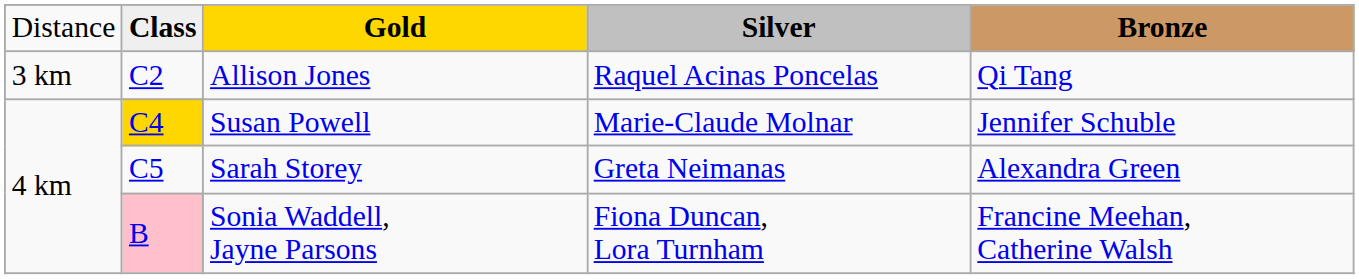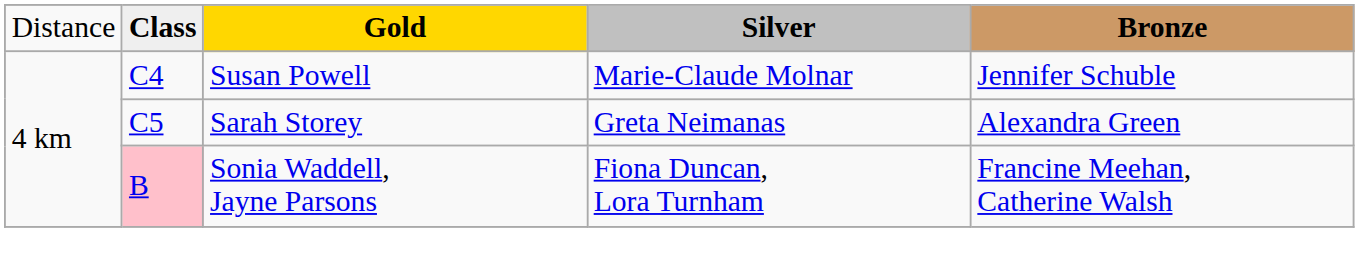 <table class="wikitable" style="text-align:left">
 <tr align="center">
 <td>Distance</td>
 <td bgcolor=efefef><strong>Class</strong></td>
 <td width=200 bgcolor=gold><strong>Gold</strong></td>
 <td width=200 bgcolor=silver><strong>Silver</strong></td>
 <td width=200 bgcolor=CC9966><strong>Bronze</strong></td>
 </tr>
 <tr>
-<td rowspan="1">3 km</td>
-<td><a href='#'>C2</a></td>
-<td><a href='#'>Allison Jones</a><br><em></em></td>
-<td><a href='#'>Raquel Acinas Poncelas</a><br><em></em></td>
-<td><a href='#'>Qi Tang</a><br><em></em></td>
-</tr>
-<tr>
 <td rowspan="3">4 km</td>
-<td style="background: gold;"><a href='#'>C4</a></td>
+<td><a href='#'>C4</a></td>
 <td><a href='#'>Susan Powell</a><br><em></em></td>
 <td><a href='#'>Marie-Claude Molnar</a><br><em></em></td>
 <td><a href='#'>Jennifer Schuble</a><br><em></em></td>
 </tr>
 <tr>
 <td><a href='#'>C5</a></td>
 <td><a href='#'>Sarah Storey</a><br><em></em></td>
 <td><a href='#'>Greta Neimanas</a><br><em></em></td>
 <td><a href='#'>Alexandra Green</a><br><em></em></td>
 </tr>
 <tr>
 <td style="background: pink;"><a href='#'>B</a></td>
 <td><a href='#'>Sonia Waddell</a>,<br><a href='#'>Jayne Parsons</a><br><em></em></td>
 <td><a href='#'>Fiona Duncan</a>,<br><a href='#'>Lora Turnham</a><br><em></em></td>
 <td><a href='#'>Francine Meehan</a>,<br><a href='#'>Catherine Walsh</a><br><em></em></td>
 </tr>
 </table>
